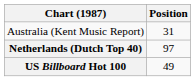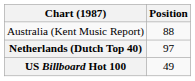 <table class="wikitable sortable plainrowheaders" style="text-align:center">
 <tr>
 <th>Chart (1987)</th>
 <th>Position</th>
 </tr>
 <tr>
 <td align="left">Australia (Kent Music Report)</td>
-<td align="center">31</td>
+<td align="center">88</td>
 </tr>
 <tr>
 <th scope="row">Netherlands (Dutch Top 40)</th>
 <td>97</td>
 </tr>
 <tr>
 <th scope="row">US <em>Billboard</em> Hot 100</th>
 <td>49</td>
 </tr>
 </table>
